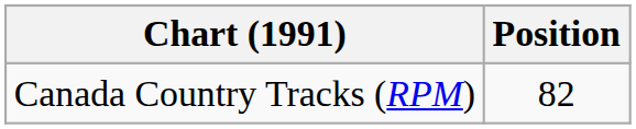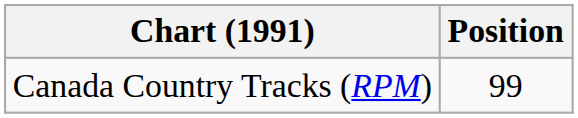 <table class="wikitable sortable">
 <tr>
 <th scope="col">Chart (1991)</th>
 <th scope="col">Position</th>
 </tr>
 <tr>
 <td>Canada Country Tracks (<em><a href='#'>RPM</a></em>)</td>
-<td align="center">82</td>
+<td align="center">99</td>
 </tr>
 </table>
